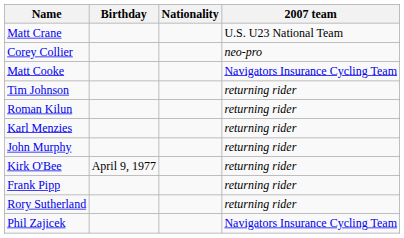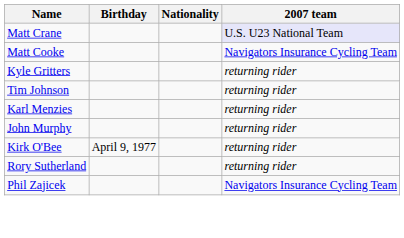 <table class="wikitable">
 <tr>
 <th>Name</th>
 <th>Birthday</th>
 <th>Nationality</th>
 <th>2007 team</th>
 </tr>
 <tr>
 <td><a href='#'>Matt Crane</a></td>
 <td></td>
 <td></td>
-<td>U.S. U23 National Team</td>
-</tr>
-<tr>
-<td><a href='#'>Corey Collier</a></td>
-<td></td>
-<td></td>
-<td><em>neo-pro</em></td>
+<td style="background: lavender;">U.S. U23 National Team</td>
 </tr>
 <tr>
 <td><a href='#'>Matt Cooke</a></td>
 <td></td>
 <td></td>
 <td><a href='#'>Navigators Insurance Cycling Team</a></td>
 </tr>
 <tr>
-<td><a href='#'>Tim Johnson</a></td>
+<td><a href='#'>Kyle Gritters</a></td>
 <td></td>
 <td></td>
 <td><em>returning rider</em></td>
 </tr>
 <tr>
-<td><a href='#'>Roman Kilun</a></td>
+<td><a href='#'>Tim Johnson</a></td>
 <td></td>
 <td></td>
 <td><em>returning rider</em></td>
 </tr>
 <tr>
 <td><a href='#'>Karl Menzies</a></td>
 <td></td>
 <td></td>
 <td><em>returning rider</em></td>
 </tr>
 <tr>
 <td><a href='#'>John Murphy</a></td>
 <td></td>
 <td></td>
 <td><em>returning rider</em></td>
 </tr>
 <tr>
 <td><a href='#'>Kirk O'Bee</a></td>
 <td>April 9, 1977</td>
 <td></td>
 <td><em>returning rider</em></td>
 </tr>
 <tr>
-<td><a href='#'>Frank Pipp</a></td>
-<td></td>
-<td></td>
-<td><em>returning rider</em></td>
-</tr>
-<tr>
 <td><a href='#'>Rory Sutherland</a></td>
 <td></td>
 <td></td>
 <td><em>returning rider</em></td>
 </tr>
 <tr>
 <td><a href='#'>Phil Zajicek</a></td>
 <td></td>
 <td></td>
 <td><a href='#'>Navigators Insurance Cycling Team</a></td>
 </tr>
 </table>
